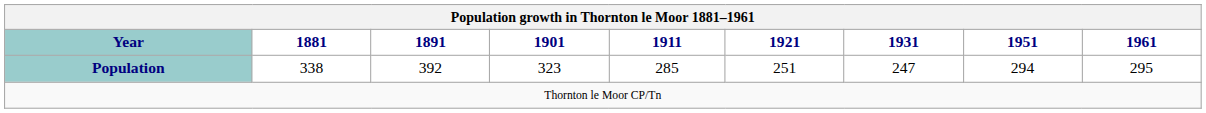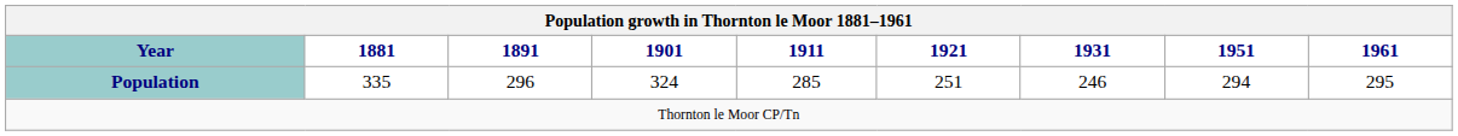 <table class="wikitable" style="font-size:90%; width:70%; border:0; text-align:center; line-height:120%;">
 <tr>
 <th colspan="12" style="text-align:center;font-size:90%;">Population growth in Thornton le Moor 1881–1961</th>
 </tr>
 <tr>
 <th style="background:#9cc; color:navy; height:17px;">Year</th>
 <th style="background:#fff; color:navy;">1881</th>
 <th style="background:#fff; color:navy;">1891</th>
 <th style="background:#fff; color:navy;">1901</th>
 <th style="background:#fff; color:navy;">1911</th>
 <th style="background:#fff; color:navy;">1921</th>
 <th style="background:#fff; color:navy;">1931</th>
 <th style="background:#fff; color:navy;">1951</th>
 <th style="background:#fff; color:navy;">1961</th>
 </tr>
 <tr style="text-align:center;">
 <th style="background:#9cc; color:navy; height:17px;">Population</th>
-<td style="background:#fff; color:black;">338</td>
-<td style="background:#fff; color:black;">392</td>
-<td style="background:#fff; color:black;">323</td>
+<td style="background:#fff; color:black;">335</td>
+<td style="background:#fff; color:black;">296</td>
+<td style="background:#fff; color:black;">324</td>
 <td style="background:#fff; color:black;">285</td>
 <td style="background:#fff; color:black;">251</td>
-<td style="background:#fff; color:black;">247</td>
+<td style="background:#fff; color:black;">246</td>
 <td style="background:#fff; color:black;">294</td>
 <td style="background:#fff; color:black;">295</td>
 </tr>
 <tr>
 <td colspan="12" style="text-align:center;font-size:90%;"><small> Thornton le Moor CP/Tn  </small></td>
 </tr>
 </table>
